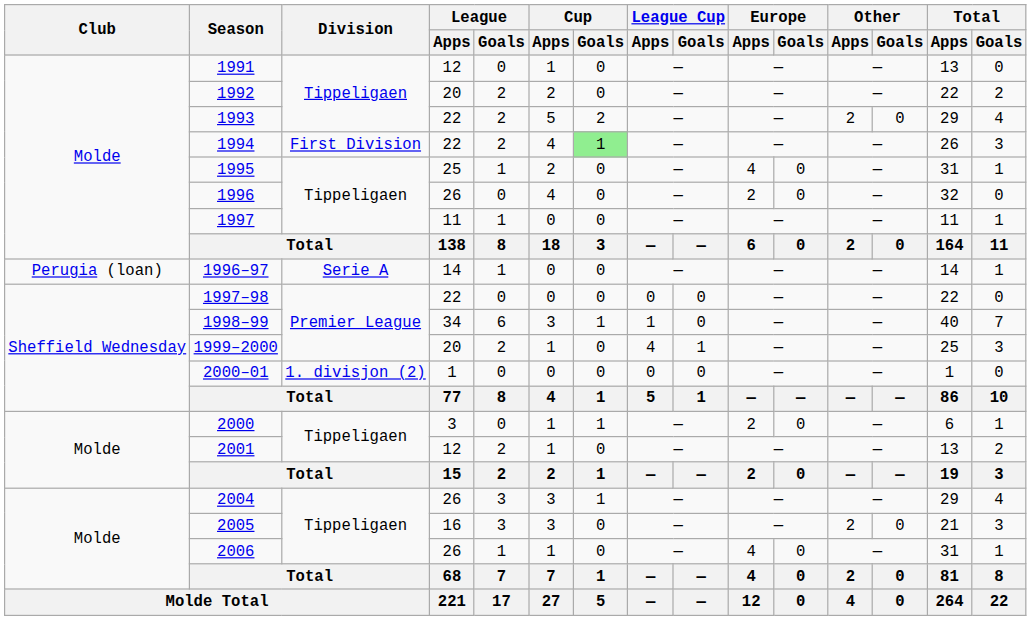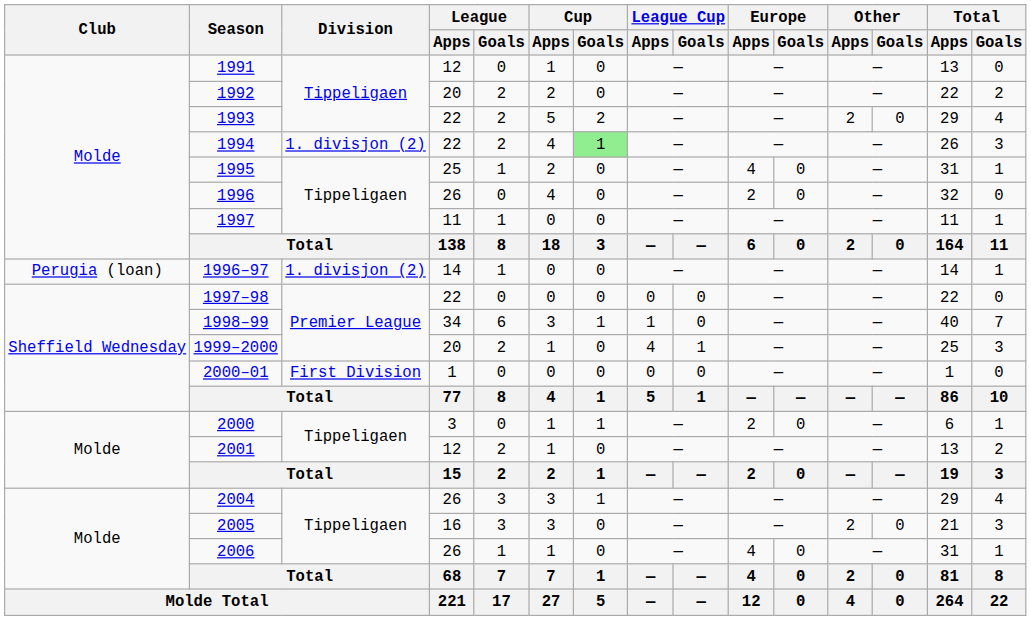 <table class="wikitable" style="text-align: center;">
 <tr>
 <th rowspan="2">Club</th>
 <th rowspan="2">Season</th>
 <th rowspan="2">Division</th>
 <th colspan="2">League</th>
 <th colspan="2">Cup</th>
 <th colspan="2"><a href='#'>League Cup</a></th>
 <th colspan="2">Europe</th>
 <th colspan="2">Other</th>
 <th colspan="2">Total</th>
 </tr>
 <tr>
 <th>Apps</th>
 <th>Goals</th>
 <th>Apps</th>
 <th>Goals</th>
 <th>Apps</th>
 <th>Goals</th>
 <th>Apps</th>
 <th>Goals</th>
 <th>Apps</th>
 <th>Goals</th>
 <th>Apps</th>
 <th>Goals</th>
 </tr>
 <tr>
 <td rowspan="8" valign="center"><a href='#'>Molde</a></td>
 <td><a href='#'>1991</a></td>
 <td rowspan="3" valign="center"><a href='#'>Tippeligaen</a></td>
 <td>12</td>
 <td>0</td>
 <td>1</td>
 <td>0</td>
 <td colspan="2">—</td>
 <td colspan="2">—</td>
 <td colspan="2">—</td>
 <td>13</td>
 <td>0</td>
 </tr>
 <tr>
 <td><a href='#'>1992</a></td>
 <td>20</td>
 <td>2</td>
 <td>2</td>
 <td>0</td>
 <td colspan="2">—</td>
 <td colspan="2">—</td>
 <td colspan="2">—</td>
 <td>22</td>
 <td>2</td>
 </tr>
 <tr>
 <td><a href='#'>1993</a></td>
 <td>22</td>
 <td>2</td>
 <td>5</td>
 <td>2</td>
 <td colspan="2">—</td>
 <td colspan="2">—</td>
 <td>2</td>
 <td>0</td>
 <td>29</td>
 <td>4</td>
 </tr>
 <tr>
 <td><a href='#'>1994</a></td>
-<td rowspan="1" valign="center"><a href='#'>First Division</a></td>
+<td rowspan="1" valign="center"><a href='#'>1. divisjon (2)</a></td>
 <td>22</td>
 <td>2</td>
 <td>4</td>
 <td style="background: lightgreen;">1</td>
 <td colspan="2">—</td>
 <td colspan="2">—</td>
 <td colspan="2">—</td>
 <td>26</td>
 <td>3</td>
 </tr>
 <tr>
 <td><a href='#'>1995</a></td>
 <td rowspan="3" valign="center">Tippeligaen</td>
 <td>25</td>
 <td>1</td>
 <td>2</td>
 <td>0</td>
 <td colspan="2">—</td>
 <td>4</td>
 <td>0</td>
 <td colspan="2">—</td>
 <td>31</td>
 <td>1</td>
 </tr>
 <tr>
 <td><a href='#'>1996</a></td>
 <td>26</td>
 <td>0</td>
 <td>4</td>
 <td>0</td>
 <td colspan="2">—</td>
 <td>2</td>
 <td>0</td>
 <td colspan="2">—</td>
 <td>32</td>
 <td>0</td>
 </tr>
 <tr>
 <td><a href='#'>1997</a></td>
 <td>11</td>
 <td>1</td>
 <td>0</td>
 <td>0</td>
 <td colspan="2">—</td>
 <td colspan="2">—</td>
 <td colspan="2">—</td>
 <td>11</td>
 <td>1</td>
 </tr>
 <tr>
 <th colspan="2">Total</th>
 <th>138</th>
 <th>8</th>
 <th>18</th>
 <th>3</th>
 <th>—</th>
 <th>—</th>
 <th>6</th>
 <th>0</th>
 <th>2</th>
 <th>0</th>
 <th>164</th>
 <th>11</th>
 </tr>
 <tr>
 <td><a href='#'>Perugia</a> (loan)</td>
 <td><a href='#'>1996–97</a></td>
-<td><a href='#'>Serie A</a></td>
+<td rowspan="1" valign="center"><a href='#'>1. divisjon (2)</a></td>
 <td>14</td>
 <td>1</td>
 <td>0</td>
 <td>0</td>
 <td colspan="2">—</td>
 <td colspan="2">—</td>
 <td colspan="2">—</td>
 <td>14</td>
 <td>1</td>
 </tr>
 <tr>
 <td rowspan="5" valign="center"><a href='#'>Sheffield Wednesday</a></td>
 <td><a href='#'>1997–98</a></td>
 <td rowspan="3" valign="center"><a href='#'>Premier League</a></td>
 <td>22</td>
 <td>0</td>
 <td>0</td>
 <td>0</td>
 <td>0</td>
 <td>0</td>
 <td colspan="2">—</td>
 <td colspan="2">—</td>
 <td>22</td>
 <td>0</td>
 </tr>
 <tr>
 <td><a href='#'>1998–99</a></td>
 <td>34</td>
 <td>6</td>
 <td>3</td>
 <td>1</td>
 <td>1</td>
 <td>0</td>
 <td colspan="2">—</td>
 <td colspan="2">—</td>
 <td>40</td>
 <td>7</td>
 </tr>
 <tr>
 <td><a href='#'>1999–2000</a></td>
 <td>20</td>
 <td>2</td>
 <td>1</td>
 <td>0</td>
 <td>4</td>
 <td>1</td>
 <td colspan="2">—</td>
 <td colspan="2">—</td>
 <td>25</td>
 <td>3</td>
 </tr>
 <tr>
 <td><a href='#'>2000–01</a></td>
-<td rowspan="1" valign="center"><a href='#'>1. divisjon (2)</a></td>
+<td rowspan="1" valign="center"><a href='#'>First Division</a></td>
 <td>1</td>
 <td>0</td>
 <td>0</td>
 <td>0</td>
 <td>0</td>
 <td>0</td>
 <td colspan="2">—</td>
 <td colspan="2">—</td>
 <td>1</td>
 <td>0</td>
 </tr>
 <tr>
 <th colspan="2">Total</th>
 <th>77</th>
 <th>8</th>
 <th>4</th>
 <th>1</th>
 <th>5</th>
 <th>1</th>
 <th>—</th>
 <th>—</th>
 <th>—</th>
 <th>—</th>
 <th>86</th>
 <th>10</th>
 </tr>
 <tr>
 <td rowspan="3" valign="center">Molde</td>
 <td><a href='#'>2000</a></td>
 <td rowspan="2" valign="center">Tippeligaen</td>
 <td>3</td>
 <td>0</td>
 <td>1</td>
 <td>1</td>
 <td colspan="2">—</td>
 <td>2</td>
 <td>0</td>
 <td colspan="2">—</td>
 <td>6</td>
 <td>1</td>
 </tr>
 <tr>
 <td><a href='#'>2001</a></td>
 <td>12</td>
 <td>2</td>
 <td>1</td>
 <td>0</td>
 <td colspan="2">—</td>
 <td colspan="2">—</td>
 <td colspan="2">—</td>
 <td>13</td>
 <td>2</td>
 </tr>
 <tr>
 <th colspan="2">Total</th>
 <th>15</th>
 <th>2</th>
 <th>2</th>
 <th>1</th>
 <th>—</th>
 <th>—</th>
 <th>2</th>
 <th>0</th>
 <th>—</th>
 <th>—</th>
 <th>19</th>
 <th>3</th>
 </tr>
 <tr>
 <td rowspan="4" valign="center">Molde</td>
 <td><a href='#'>2004</a></td>
 <td rowspan="3" valign="center">Tippeligaen</td>
 <td>26</td>
 <td>3</td>
 <td>3</td>
 <td>1</td>
 <td colspan="2">—</td>
 <td colspan="2">—</td>
 <td colspan="2">—</td>
 <td>29</td>
 <td>4</td>
 </tr>
 <tr>
 <td><a href='#'>2005</a></td>
 <td>16</td>
 <td>3</td>
 <td>3</td>
 <td>0</td>
 <td colspan="2">—</td>
 <td colspan="2">—</td>
 <td>2</td>
 <td>0</td>
 <td>21</td>
 <td>3</td>
 </tr>
 <tr>
 <td><a href='#'>2006</a></td>
 <td>26</td>
 <td>1</td>
 <td>1</td>
 <td>0</td>
 <td colspan="2">—</td>
 <td>4</td>
 <td>0</td>
 <td colspan="2">—</td>
 <td>31</td>
 <td>1</td>
 </tr>
 <tr>
 <th colspan="2">Total</th>
 <th>68</th>
 <th>7</th>
 <th>7</th>
 <th>1</th>
 <th>—</th>
 <th>—</th>
 <th>4</th>
 <th>0</th>
 <th>2</th>
 <th>0</th>
 <th>81</th>
 <th>8</th>
 </tr>
 <tr>
 <th colspan="3">Molde Total</th>
 <th>221</th>
 <th>17</th>
 <th>27</th>
 <th>5</th>
 <th>—</th>
 <th>—</th>
 <th>12</th>
 <th>0</th>
 <th>4</th>
 <th>0</th>
 <th>264</th>
 <th>22</th>
 </tr>
 </table>
